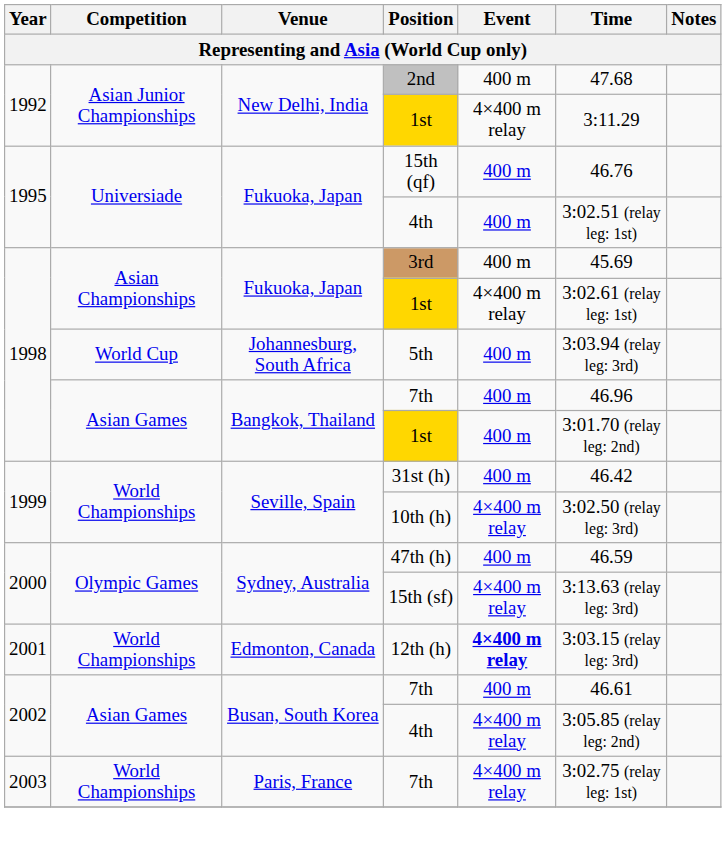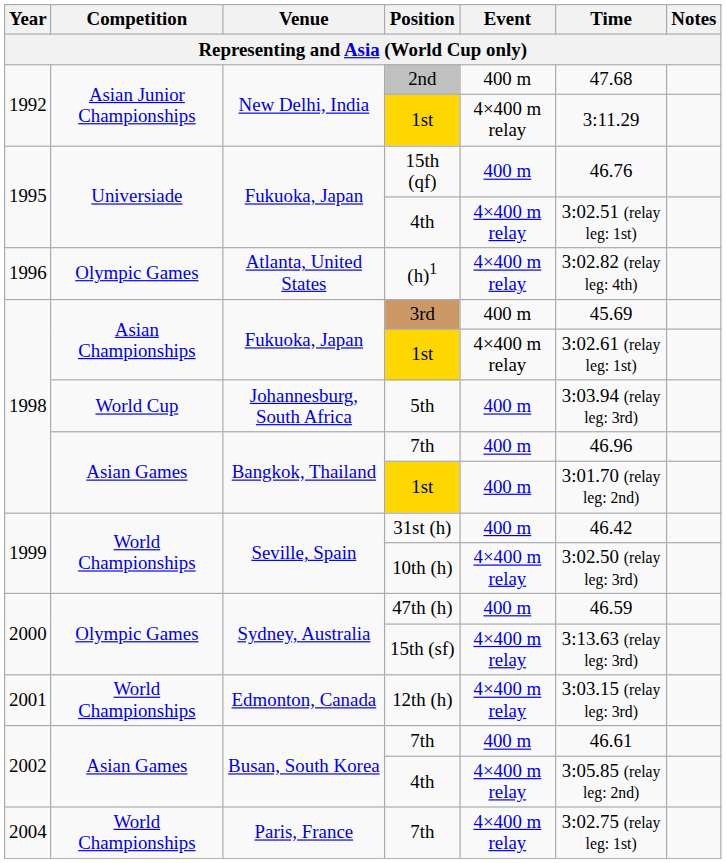 <table class="wikitable sortable" style=text-align:center>
 <tr>
 <th>Year</th>
 <th>Competition</th>
 <th>Venue</th>
 <th>Position</th>
 <th>Event</th>
 <th>Time</th>
 <th>Notes</th>
 </tr>
 <tr>
 <th colspan="7">Representing  and  <a href='#'>Asia</a> (World Cup only)</th>
 </tr>
 <tr>
 <td rowspan=2>1992</td>
 <td rowspan=2><a href='#'>Asian Junior Championships</a></td>
 <td rowspan=2><a href='#'>New Delhi, India</a></td>
 <td bgcolor="silver">2nd</td>
 <td>400 m</td>
 <td>47.68</td>
 <td></td>
 </tr>
 <tr>
 <td bgcolor="gold">1st</td>
 <td>4×400 m relay</td>
 <td>3:11.29</td>
 <td></td>
 </tr>
 <tr>
 <td rowspan=2>1995</td>
 <td rowspan=2><a href='#'>Universiade</a></td>
 <td rowspan=2><a href='#'>Fukuoka, Japan</a></td>
 <td>15th (qf)</td>
 <td><a href='#'>400 m</a></td>
 <td>46.76</td>
 <td></td>
 </tr>
 <tr>
 <td>4th</td>
-<td><a href='#'>400 m</a></td>
+<td><a href='#'>4×400 m relay</a></td>
 <td>3:02.51 <small>(relay leg: 1st)</small></td>
+<td></td>
+</tr>
+<tr>
+<td>1996</td>
+<td><a href='#'>Olympic Games</a></td>
+<td><a href='#'>Atlanta, United States</a></td>
+<td>(h)<sup>1</sup></td>
+<td><a href='#'>4×400 m relay</a></td>
+<td>3:02.82 <small>(relay leg: 4th)</small></td>
 <td></td>
 </tr>
 <tr>
 <td rowspan=5>1998</td>
 <td rowspan=2><a href='#'>Asian Championships</a></td>
 <td rowspan=2><a href='#'>Fukuoka, Japan</a></td>
 <td bgcolor="cc9966">3rd</td>
 <td>400 m</td>
 <td>45.69</td>
 <td></td>
 </tr>
 <tr>
 <td bgcolor="gold">1st</td>
 <td>4×400 m relay</td>
 <td>3:02.61 <small>(relay leg: 1st)</small></td>
 <td></td>
 </tr>
 <tr>
 <td><a href='#'>World Cup</a></td>
 <td><a href='#'>Johannesburg, South Africa</a></td>
 <td>5th</td>
 <td><a href='#'>400 m</a></td>
 <td>3:03.94 <small>(relay leg: 3rd)</small></td>
 <td></td>
 </tr>
 <tr>
 <td rowspan=2><a href='#'>Asian Games</a></td>
 <td rowspan=2><a href='#'>Bangkok, Thailand</a></td>
 <td>7th</td>
 <td><a href='#'>400 m</a></td>
 <td>46.96</td>
 <td></td>
 </tr>
 <tr>
 <td bgcolor="gold">1st</td>
 <td><a href='#'>400 m</a></td>
 <td>3:01.70 <small>(relay leg: 2nd)</small></td>
 <td></td>
 </tr>
 <tr>
 <td rowspan=2>1999</td>
 <td rowspan=2><a href='#'>World Championships</a></td>
 <td rowspan=2><a href='#'>Seville, Spain</a></td>
 <td>31st (h)</td>
 <td><a href='#'>400 m</a></td>
 <td>46.42</td>
 <td></td>
 </tr>
 <tr>
 <td>10th (h)</td>
 <td><a href='#'>4×400 m relay</a></td>
 <td>3:02.50 <small>(relay leg: 3rd)</small></td>
 <td></td>
 </tr>
 <tr>
 <td rowspan=2>2000</td>
 <td rowspan=2><a href='#'>Olympic Games</a></td>
 <td rowspan=2><a href='#'>Sydney, Australia</a></td>
 <td>47th (h)</td>
 <td><a href='#'>400 m</a></td>
 <td>46.59</td>
 <td></td>
 </tr>
 <tr>
 <td>15th (sf)</td>
 <td><a href='#'>4×400 m relay</a></td>
 <td>3:13.63 <small>(relay leg: 3rd)</small></td>
 <td></td>
 </tr>
 <tr>
 <td>2001</td>
 <td><a href='#'>World Championships</a></td>
 <td><a href='#'>Edmonton, Canada</a></td>
 <td>12th (h)</td>
-<td><strong><a href='#'>4×400 m relay</a></strong></td>
+<td><a href='#'>4×400 m relay</a></td>
 <td>3:03.15 <small>(relay leg: 3rd)</small></td>
 <td></td>
 </tr>
 <tr>
 <td rowspan=2>2002</td>
 <td rowspan=2><a href='#'>Asian Games</a></td>
 <td rowspan=2><a href='#'>Busan, South Korea</a></td>
 <td>7th</td>
 <td><a href='#'>400 m</a></td>
 <td>46.61</td>
 <td></td>
 </tr>
 <tr>
 <td>4th</td>
 <td><a href='#'>4×400 m relay</a></td>
 <td>3:05.85 <small>(relay leg: 2nd)</small></td>
 <td></td>
 </tr>
 <tr>
-<td>2003</td>
+<td>2004</td>
 <td><a href='#'>World Championships</a></td>
 <td><a href='#'>Paris, France</a></td>
 <td>7th</td>
 <td><a href='#'>4×400 m relay</a></td>
 <td>3:02.75 <small>(relay leg: 1st)</small></td>
 <td></td>
 </tr>
 <tr>
 </tr>
 </table>
